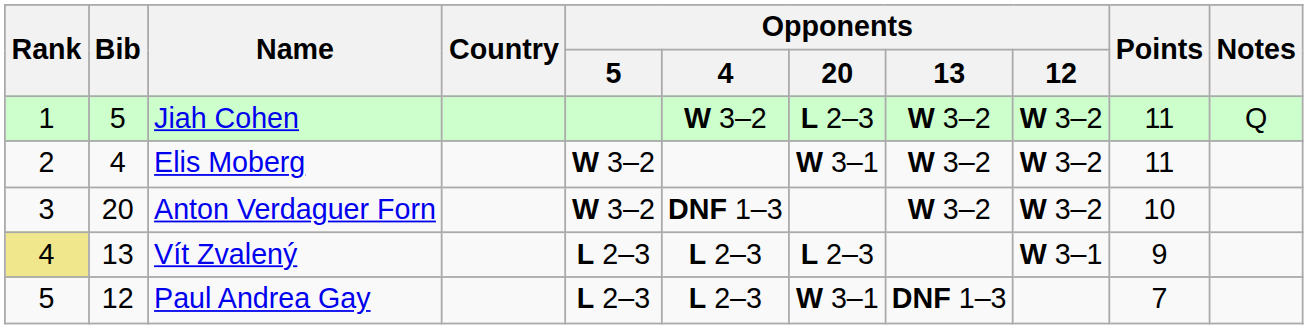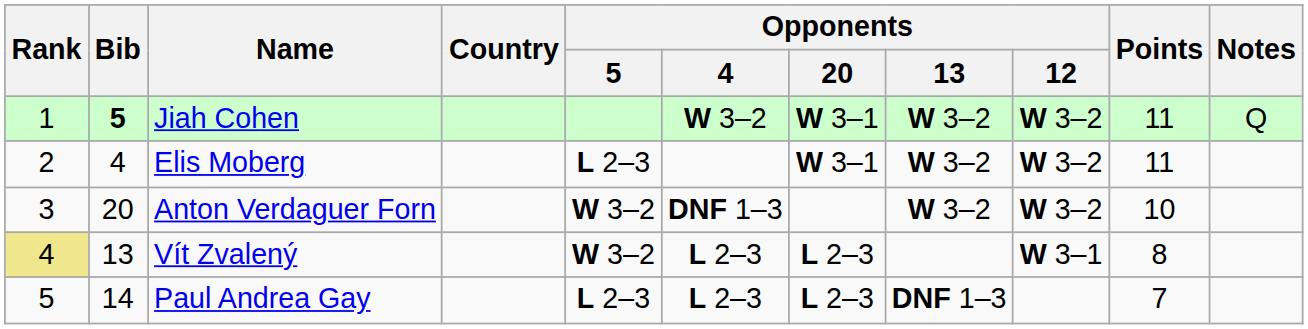 <table class="wikitable sortable" style="text-align:center">
 <tr>
 <th rowspan=2>Rank</th>
 <th rowspan=2>Bib</th>
 <th rowspan=2>Name</th>
 <th rowspan=2>Country</th>
 <th colspan=5>Opponents</th>
 <th rowspan=2>Points</th>
 <th rowspan=2>Notes</th>
 </tr>
 <tr>
 <th>5 </th>
 <th>4 </th>
 <th>20 </th>
 <th>13 </th>
 <th>12 </th>
 </tr>
 <tr bgcolor=ccffcc>
 <td>1</td>
-<td>5</td>
+<td><strong>5</strong></td>
 <td align=left><a href='#'>Jiah Cohen</a></td>
 <td align=left></td>
 <td></td>
 <td><strong>W</strong> 3–2</td>
-<td><strong>L</strong> 2–3</td>
+<td><strong>W</strong> 3–1</td>
 <td><strong>W</strong> 3–2</td>
 <td><strong>W</strong> 3–2</td>
 <td>11</td>
 <td>Q</td>
 </tr>
 <tr>
 <td>2</td>
 <td>4</td>
 <td align=left><a href='#'>Elis Moberg</a></td>
 <td align=left></td>
-<td><strong>W</strong> 3–2</td>
+<td><strong>L</strong> 2–3</td>
 <td></td>
 <td><strong>W</strong> 3–1</td>
 <td><strong>W</strong> 3–2</td>
 <td><strong>W</strong> 3–2</td>
 <td>11</td>
 <td></td>
 </tr>
 <tr>
 <td>3</td>
 <td>20</td>
 <td align=left><a href='#'>Anton Verdaguer Forn</a></td>
 <td align=left></td>
 <td><strong>W</strong> 3–2</td>
 <td><strong>DNF</strong> 1–3</td>
 <td></td>
 <td><strong>W</strong> 3–2</td>
 <td><strong>W</strong> 3–2</td>
 <td>10</td>
 <td></td>
 </tr>
 <tr>
 <td style="background: khaki;">4</td>
 <td>13</td>
 <td align=left><a href='#'>Vít Zvalený</a></td>
 <td align=left></td>
-<td><strong>L</strong> 2–3</td>
+<td><strong>W</strong> 3–2</td>
 <td><strong>L</strong> 2–3</td>
 <td><strong>L</strong> 2–3</td>
 <td></td>
 <td><strong>W</strong> 3–1</td>
-<td>9</td>
+<td>8</td>
 <td></td>
 </tr>
 <tr>
 <td>5</td>
-<td>12</td>
+<td>14</td>
 <td align=left><a href='#'>Paul Andrea Gay</a></td>
 <td align=left></td>
 <td><strong>L</strong> 2–3</td>
 <td><strong>L</strong> 2–3</td>
-<td><strong>W</strong> 3–1</td>
+<td><strong>L</strong> 2–3</td>
 <td><strong>DNF</strong> 1–3</td>
 <td></td>
 <td>7</td>
 <td></td>
 </tr>
 </table>
